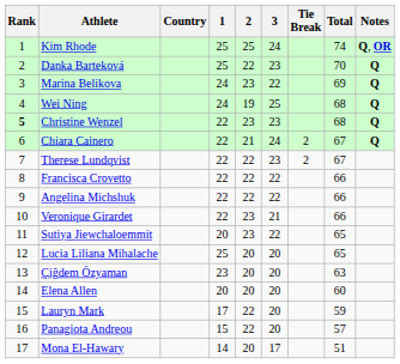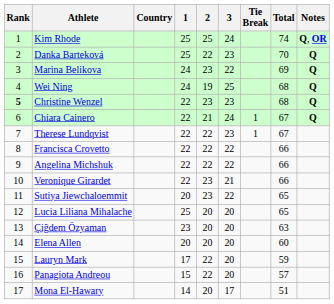 <table class="wikitable sortable" style="text-align:center">
 <tr>
 <th>Rank</th>
 <th>Athlete</th>
 <th>Country</th>
 <th class="unsortable" style="width: 28px">1</th>
 <th class="unsortable" style="width: 28px">2</th>
 <th class="unsortable" style="width: 28px">3</th>
 <th class="unsortable" style="width: 28px">Tie Break</th>
 <th>Total</th>
 <th class="unsortable">Notes</th>
 </tr>
 <tr bgcolor=#ccffcc>
 <td>1</td>
 <td align="left"><a href='#'>Kim Rhode</a></td>
 <td align="left"></td>
 <td>25</td>
 <td>25</td>
 <td>24</td>
 <td></td>
 <td>74</td>
 <td><strong>Q</strong>, <strong><a href='#'>OR</a></strong></td>
 </tr>
 <tr bgcolor=#ccffcc>
 <td>2</td>
 <td align="left"><a href='#'>Danka Barteková</a></td>
 <td align="left"></td>
 <td>25</td>
 <td>22</td>
 <td>23</td>
 <td></td>
 <td>70</td>
 <td><strong>Q</strong></td>
 </tr>
 <tr bgcolor=#ccffcc>
 <td>3</td>
 <td align="left"><a href='#'>Marina Belikova</a></td>
 <td align="left"></td>
 <td>24</td>
 <td>23</td>
 <td>22</td>
 <td></td>
 <td>69</td>
 <td><strong>Q</strong></td>
 </tr>
 <tr bgcolor=#ccffcc>
 <td>4</td>
 <td align="left"><a href='#'>Wei Ning</a></td>
 <td align="left"></td>
 <td>24</td>
 <td>19</td>
 <td>25</td>
 <td></td>
 <td>68</td>
 <td><strong>Q</strong></td>
 </tr>
 <tr bgcolor=#ccffcc>
 <td><strong>5</strong></td>
 <td align="left"><a href='#'>Christine Wenzel</a></td>
 <td align="left"></td>
 <td>22</td>
 <td>23</td>
 <td>23</td>
 <td></td>
 <td>68</td>
 <td><strong>Q</strong></td>
 </tr>
 <tr bgcolor=#ccffcc>
 <td>6</td>
 <td align="left"><a href='#'>Chiara Cainero</a></td>
 <td align="left"></td>
 <td>22</td>
 <td>21</td>
 <td>24</td>
-<td>2</td>
+<td>1</td>
 <td>67</td>
 <td><strong>Q</strong></td>
 </tr>
 <tr>
 <td>7</td>
 <td align="left"><a href='#'>Therese Lundqvist</a></td>
 <td align="left"></td>
 <td>22</td>
 <td>22</td>
 <td>23</td>
-<td>2</td>
+<td>1</td>
 <td>67</td>
 <td></td>
 </tr>
 <tr>
 <td>8</td>
 <td align="left"><a href='#'>Francisca Crovetto</a></td>
 <td align="left"></td>
 <td>22</td>
 <td>22</td>
 <td>22</td>
 <td></td>
 <td>66</td>
 <td></td>
 </tr>
 <tr>
 <td>9</td>
 <td align="left"><a href='#'>Angelina Michshuk</a></td>
 <td align="left"></td>
 <td>22</td>
 <td>22</td>
 <td>22</td>
 <td></td>
 <td>66</td>
 <td></td>
 </tr>
 <tr>
 <td>10</td>
 <td align="left"><a href='#'>Veronique Girardet</a></td>
 <td align="left"></td>
 <td>22</td>
 <td>23</td>
 <td>21</td>
 <td></td>
 <td>66</td>
 <td></td>
 </tr>
 <tr>
 <td>11</td>
 <td align="left"><a href='#'>Sutiya Jiewchaloemmit</a></td>
 <td align="left"></td>
 <td>20</td>
 <td>23</td>
 <td>22</td>
 <td></td>
 <td>65</td>
 <td></td>
 </tr>
 <tr>
 <td>12</td>
 <td align="left"><a href='#'>Lucia Liliana Mihalache</a></td>
 <td align="left"></td>
 <td>25</td>
 <td>20</td>
 <td>20</td>
 <td></td>
 <td>65</td>
 <td></td>
 </tr>
 <tr>
 <td>13</td>
 <td align="left"><a href='#'>Çiğdem Özyaman</a></td>
 <td align="left"></td>
 <td>23</td>
 <td>20</td>
 <td>20</td>
 <td></td>
 <td>63</td>
 <td></td>
 </tr>
 <tr>
 <td>14</td>
 <td align="left"><a href='#'>Elena Allen</a></td>
 <td align="left"></td>
 <td>20</td>
 <td>20</td>
 <td>20</td>
 <td></td>
 <td>60</td>
 <td></td>
 </tr>
 <tr>
 <td>15</td>
 <td align="left"><a href='#'>Lauryn Mark</a></td>
 <td align="left"></td>
 <td>17</td>
 <td>22</td>
 <td>20</td>
 <td></td>
 <td>59</td>
 <td></td>
 </tr>
 <tr>
 <td>16</td>
 <td align="left"><a href='#'>Panagiota Andreou</a></td>
 <td align="left"></td>
 <td>15</td>
 <td>22</td>
 <td>20</td>
 <td></td>
 <td>57</td>
 <td></td>
 </tr>
 <tr>
 <td>17</td>
 <td align="left"><a href='#'>Mona El-Hawary</a></td>
 <td align="left"></td>
 <td>14</td>
 <td>20</td>
 <td>17</td>
 <td></td>
 <td>51</td>
 <td></td>
 </tr>
 </table>
